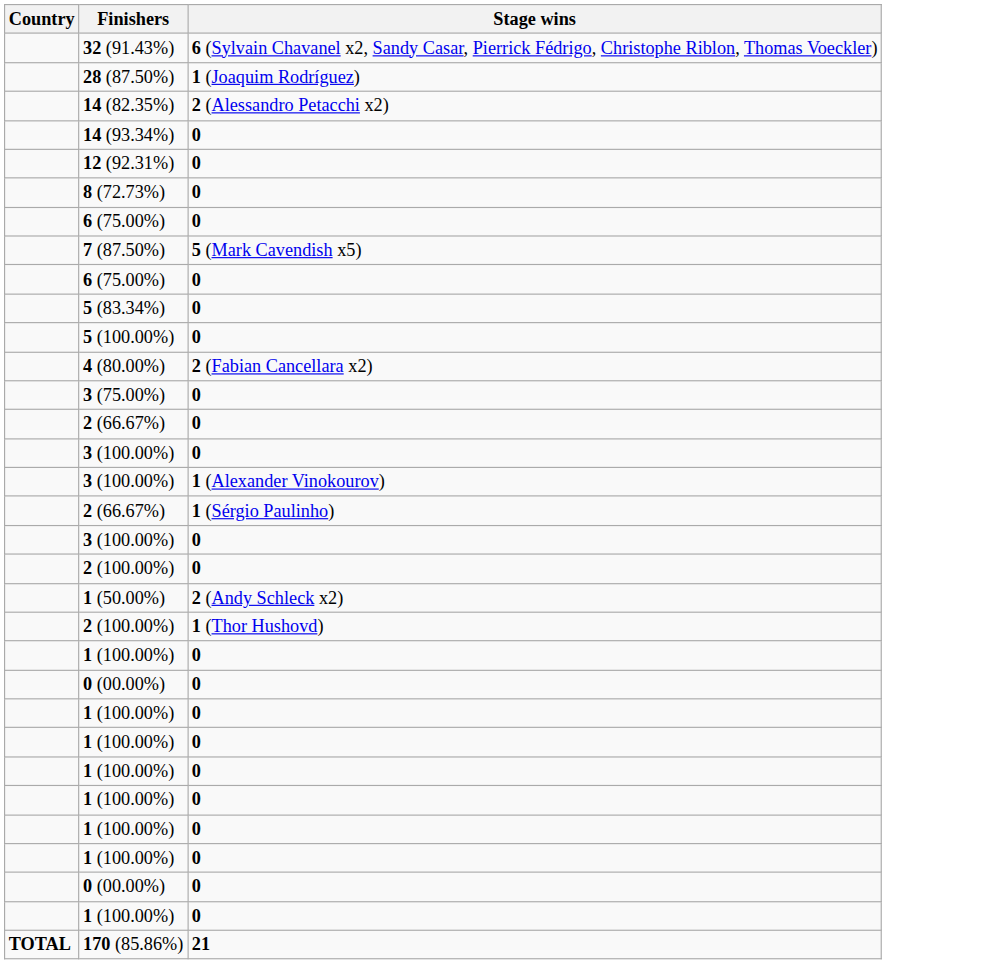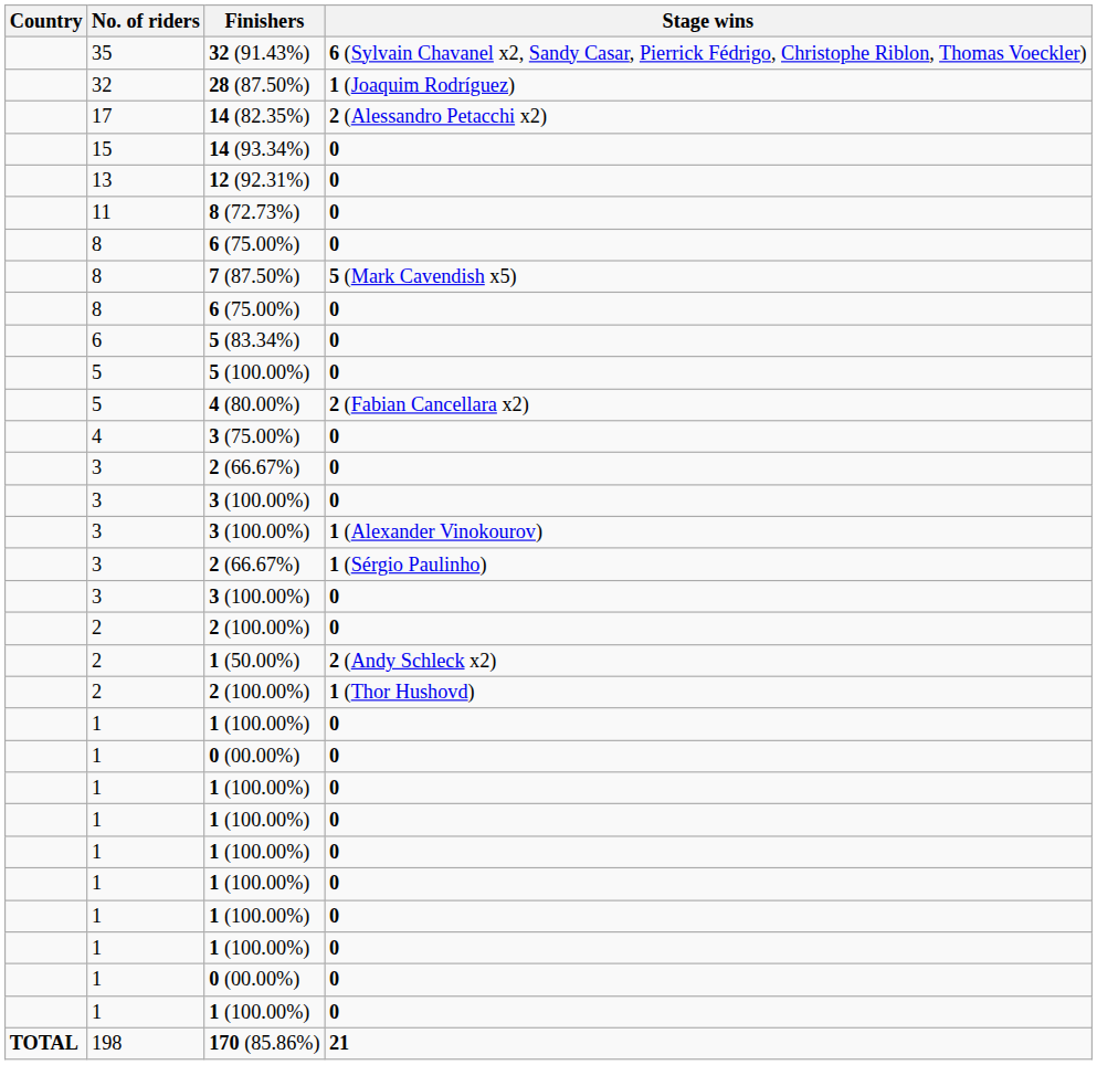 <table class="wikitable plainrowheaders sortable">
 <tr>
 <th>Country</th>
+<th>No. of riders</th>
 <th>Finishers</th>
 <th>Stage wins</th>
 </tr>
 <tr>
 <td></td>
+<td>35</td>
 <td><strong>32</strong> (91.43%)</td>
 <td><strong>6</strong> (<a href='#'>Sylvain Chavanel</a> x2, <a href='#'>Sandy Casar</a>, <a href='#'>Pierrick Fédrigo</a>, <a href='#'>Christophe Riblon</a>, <a href='#'>Thomas Voeckler</a>)</td>
 </tr>
 <tr>
 <td></td>
+<td>32</td>
 <td><strong>28</strong> (87.50%)</td>
 <td><strong>1</strong> (<a href='#'>Joaquim Rodríguez</a>)</td>
 </tr>
 <tr>
 <td></td>
+<td>17</td>
 <td><strong>14</strong> (82.35%)</td>
 <td><strong>2</strong> (<a href='#'>Alessandro Petacchi</a> x2)</td>
 </tr>
 <tr>
 <td></td>
+<td>15</td>
 <td><strong>14</strong> (93.34%)</td>
 <td><strong>0</strong></td>
 </tr>
 <tr>
 <td></td>
+<td>13</td>
 <td><strong>12</strong> (92.31%)</td>
 <td><strong>0</strong></td>
 </tr>
 <tr>
 <td></td>
+<td>11</td>
 <td><strong>8</strong> (72.73%)</td>
 <td><strong>0</strong></td>
 </tr>
 <tr>
 <td></td>
+<td>8</td>
 <td><strong>6</strong> (75.00%)</td>
 <td><strong>0</strong></td>
 </tr>
 <tr>
 <td></td>
+<td>8</td>
 <td><strong>7</strong> (87.50%)</td>
 <td><strong>5</strong> (<a href='#'>Mark Cavendish</a> x5)</td>
 </tr>
 <tr>
 <td></td>
+<td>8</td>
 <td><strong>6</strong> (75.00%)</td>
 <td><strong>0</strong></td>
 </tr>
 <tr>
 <td></td>
+<td>6</td>
 <td><strong>5</strong> (83.34%)</td>
 <td><strong>0</strong></td>
 </tr>
 <tr>
 <td></td>
+<td>5</td>
 <td><strong>5</strong> (100.00%)</td>
 <td><strong>0</strong></td>
 </tr>
 <tr>
 <td></td>
+<td>5</td>
 <td><strong>4</strong> (80.00%)</td>
 <td><strong>2</strong> (<a href='#'>Fabian Cancellara</a> x2)</td>
 </tr>
 <tr>
 <td></td>
+<td>4</td>
 <td><strong>3</strong> (75.00%)</td>
 <td><strong>0</strong></td>
 </tr>
 <tr>
 <td></td>
+<td>3</td>
 <td><strong>2</strong> (66.67%)</td>
 <td><strong>0</strong></td>
 </tr>
 <tr>
 <td></td>
+<td>3</td>
 <td><strong>3</strong> (100.00%)</td>
 <td><strong>0</strong></td>
 </tr>
 <tr>
 <td></td>
+<td>3</td>
 <td><strong>3</strong> (100.00%)</td>
 <td><strong>1</strong> (<a href='#'>Alexander Vinokourov</a>)</td>
 </tr>
 <tr>
 <td></td>
+<td>3</td>
 <td><strong>2</strong> (66.67%)</td>
 <td><strong>1</strong> (<a href='#'>Sérgio Paulinho</a>)</td>
 </tr>
 <tr>
 <td></td>
+<td>3</td>
 <td><strong>3</strong> (100.00%)</td>
 <td><strong>0</strong></td>
 </tr>
 <tr>
 <td></td>
+<td>2</td>
 <td><strong>2</strong> (100.00%)</td>
 <td><strong>0</strong></td>
 </tr>
 <tr>
 <td></td>
+<td>2</td>
 <td><strong>1</strong> (50.00%)</td>
 <td><strong>2</strong> (<a href='#'>Andy Schleck</a> x2)</td>
 </tr>
 <tr>
 <td></td>
+<td>2</td>
 <td><strong>2</strong> (100.00%)</td>
 <td><strong>1</strong> (<a href='#'>Thor Hushovd</a>)</td>
 </tr>
 <tr>
 <td></td>
+<td>1</td>
 <td><strong>1</strong> (100.00%)</td>
 <td><strong>0</strong></td>
 </tr>
 <tr>
 <td></td>
+<td>1</td>
 <td><strong>0</strong> (00.00%)</td>
 <td><strong>0</strong></td>
 </tr>
 <tr>
 <td></td>
+<td>1</td>
 <td><strong>1</strong> (100.00%)</td>
 <td><strong>0</strong></td>
 </tr>
 <tr>
 <td></td>
+<td>1</td>
 <td><strong>1</strong> (100.00%)</td>
 <td><strong>0</strong></td>
 </tr>
 <tr>
 <td></td>
+<td>1</td>
 <td><strong>1</strong> (100.00%)</td>
 <td><strong>0</strong></td>
 </tr>
 <tr>
 <td></td>
+<td>1</td>
 <td><strong>1</strong> (100.00%)</td>
 <td><strong>0</strong></td>
 </tr>
 <tr>
 <td></td>
+<td>1</td>
 <td><strong>1</strong> (100.00%)</td>
 <td><strong>0</strong></td>
 </tr>
 <tr>
 <td></td>
+<td>1</td>
 <td><strong>1</strong> (100.00%)</td>
 <td><strong>0</strong></td>
 </tr>
 <tr>
 <td></td>
+<td>1</td>
 <td><strong>0</strong> (00.00%)</td>
 <td><strong>0</strong></td>
 </tr>
 <tr>
 <td></td>
+<td>1</td>
 <td><strong>1</strong> (100.00%)</td>
 <td><strong>0</strong></td>
 </tr>
 <tr>
 <td><strong>TOTAL</strong></td>
+<td>198</td>
 <td><strong>170</strong> (85.86%)</td>
 <td><strong>21</strong></td>
 </tr>
 </table>
